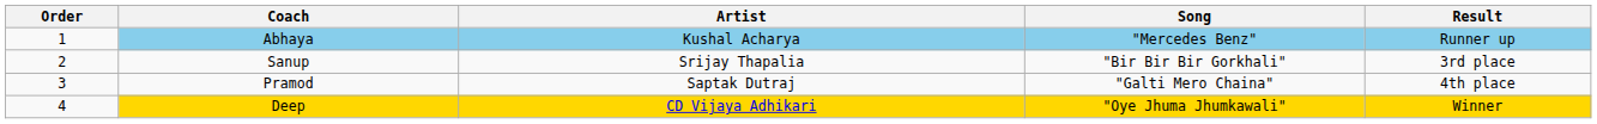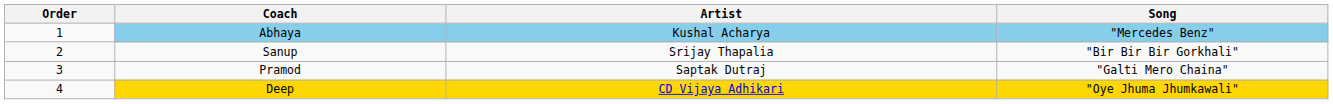 <table class="wikitable plainrowheaders" style="text-align:center; width:75%;">
 <tr>
 <th scope="col" style="width:05%;">Order</th>
 <th scope="col" style="width:15%;">Coach</th>
 <th scope="col" style="width:25%;">Artist</th>
 <th scope="col" style="width:15%;">Song</th>
-<th scope="col" style="width:10%;">Result</th>
 </tr>
 <tr>
 <td scope="row">1</td>
 <td style="background:#87ceeb">Abhaya</td>
 <td style="background:#87ceeb">Kushal Acharya</td>
 <td style="background:#87ceeb">"Mercedes Benz"</td>
-<td style="background:#87ceeb">Runner up</td>
 </tr>
 <tr>
 <td scope="row">2</td>
 <td style="background:dark gray">Sanup</td>
 <td style="background:dark gray">Srijay Thapalia</td>
 <td style="background:dark gray">"Bir Bir Bir Gorkhali"</td>
-<td style="background:dark gray">3rd place</td>
 </tr>
 <tr>
 <td scope="row">3</td>
 <td style="background:dark gray">Pramod</td>
 <td style="background:dark gray">Saptak Dutraj</td>
 <td style="background:dark gray">"Galti Mero Chaina"</td>
-<td style="background:dark gray">4th place</td>
 </tr>
 <tr>
 <td scope="row">4</td>
 <td style="background:gold">Deep</td>
 <td style="background:gold"><a href='#'>CD Vijaya Adhikari</a></td>
 <td style="background:gold">"Oye Jhuma Jhumkawali"</td>
-<td style="background:gold">Winner</td>
 </tr>
 </table>
